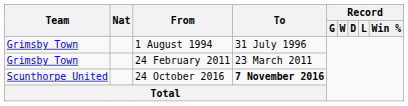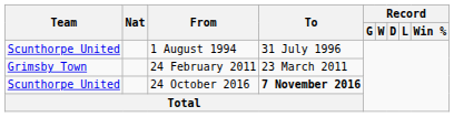 <table class="wikitable" style="text-align: center">
 <tr>
 <th rowspan="2">Team</th>
 <th rowspan="2">Nat</th>
 <th rowspan="2">From</th>
 <th rowspan="2">To</th>
 <th colspan="5">Record</th>
 </tr>
 <tr>
 <th>G</th>
 <th>W</th>
 <th>D</th>
 <th>L</th>
 <th>Win %</th>
 </tr>
 <tr>
-<td align=left><a href='#'>Grimsby Town</a></td>
+<td align=left><a href='#'>Scunthorpe United</a></td>
 <td></td>
 <td align=left>1 August 1994</td>
 <td align=left>31 July 1996<br></td>
 </tr>
 <tr>
 <td align=left><a href='#'>Grimsby Town</a></td>
 <td></td>
 <td align=left>24 February 2011</td>
 <td align=left>23 March 2011<br></td>
 </tr>
 <tr>
 <td align=left><a href='#'>Scunthorpe United</a></td>
 <td></td>
 <td align=left>24 October 2016</td>
 <td align=left><strong>7 November 2016<br></strong></td>
 </tr>
 <tr>
 <th colspan="4">Total<br></th>
 </tr>
 </table>
